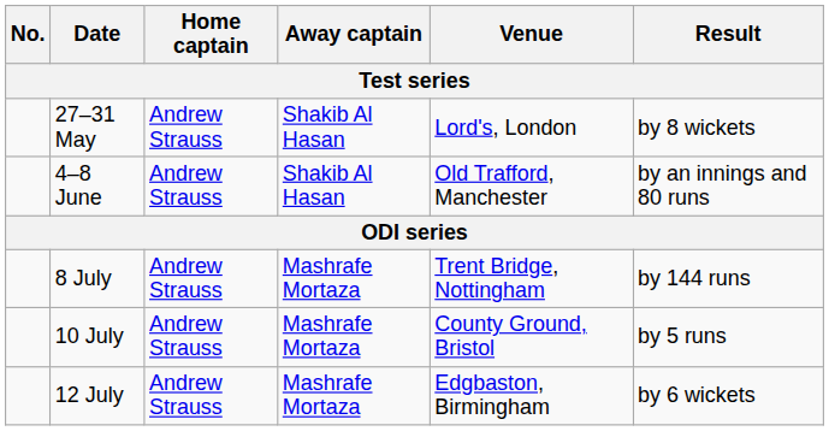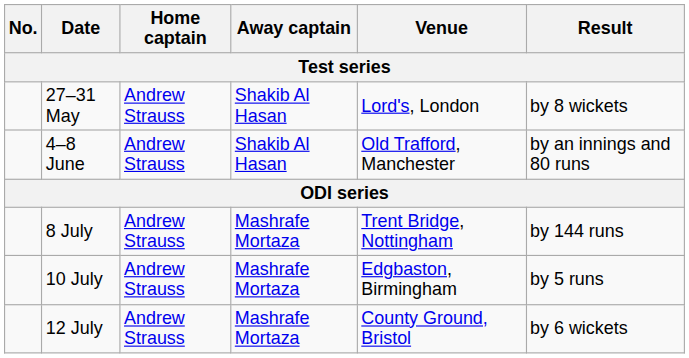 <table class="wikitable">
 <tr>
 <th>No.</th>
 <th>Date</th>
 <th>Home captain</th>
 <th>Away captain</th>
 <th>Venue</th>
 <th>Result</th>
 </tr>
 <tr>
 <th colspan="9">Test series</th>
 </tr>
 <tr>
 <td></td>
 <td>27–31 May</td>
 <td><a href='#'>Andrew Strauss</a></td>
 <td><a href='#'>Shakib Al Hasan</a></td>
 <td><a href='#'>Lord's</a>, London</td>
 <td> by 8 wickets</td>
 </tr>
 <tr>
 <td></td>
 <td>4–8 June</td>
 <td><a href='#'>Andrew Strauss</a></td>
 <td><a href='#'>Shakib Al Hasan</a></td>
 <td><a href='#'>Old Trafford</a>, Manchester</td>
 <td> by an innings and 80 runs</td>
 </tr>
 <tr>
 <th colspan="9">ODI series</th>
 </tr>
 <tr>
 <td></td>
 <td>8 July</td>
 <td><a href='#'>Andrew Strauss</a></td>
 <td><a href='#'>Mashrafe Mortaza</a></td>
 <td><a href='#'>Trent Bridge</a>, <a href='#'>Nottingham</a></td>
 <td> by 144 runs</td>
 </tr>
 <tr>
 <td></td>
 <td>10 July</td>
 <td><a href='#'>Andrew Strauss</a></td>
 <td><a href='#'>Mashrafe Mortaza</a></td>
-<td><a href='#'>County Ground, Bristol</a></td>
+<td><a href='#'>Edgbaston</a>, Birmingham</td>
 <td> by 5 runs</td>
 </tr>
 <tr>
 <td></td>
 <td>12 July</td>
 <td><a href='#'>Andrew Strauss</a></td>
 <td><a href='#'>Mashrafe Mortaza</a></td>
-<td><a href='#'>Edgbaston</a>, Birmingham</td>
+<td><a href='#'>County Ground, Bristol</a></td>
 <td> by 6 wickets</td>
 </tr>
 </table>
